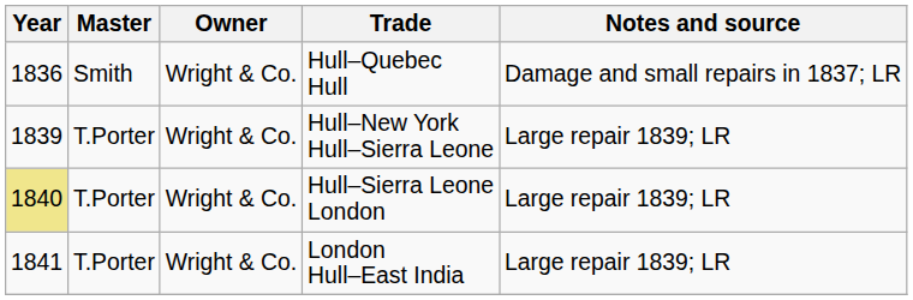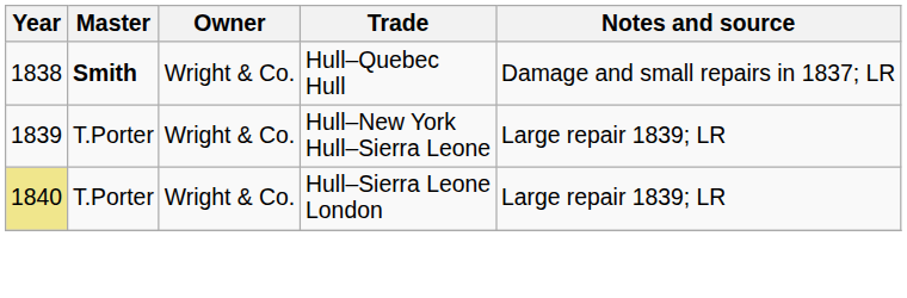 <table class="sortable wikitable">
 <tr>
 <th>Year</th>
 <th>Master</th>
 <th>Owner</th>
 <th>Trade</th>
 <th>Notes and source</th>
 </tr>
 <tr>
-<td>1836</td>
-<td>Smith</td>
+<td>1838</td>
+<td><strong>Smith</strong></td>
 <td>Wright & Co.</td>
 <td>Hull–Quebec<br>Hull</td>
 <td>Damage and small repairs in 1837; LR</td>
 </tr>
 <tr>
 <td>1839</td>
 <td>T.Porter</td>
 <td>Wright & Co.</td>
 <td>Hull–New York<br>Hull–Sierra Leone</td>
 <td>Large repair 1839; LR</td>
 </tr>
 <tr>
 <td style="background: khaki;">1840</td>
 <td>T.Porter</td>
 <td>Wright & Co.</td>
 <td>Hull–Sierra Leone<br>London</td>
 <td>Large repair 1839; LR</td>
 </tr>
 <tr>
-<td>1841</td>
-<td>T.Porter</td>
-<td>Wright & Co.</td>
-<td>London<br>Hull–East India</td>
-<td>Large repair 1839; LR</td>
-</tr>
-<tr>
 </tr>
 </table>
